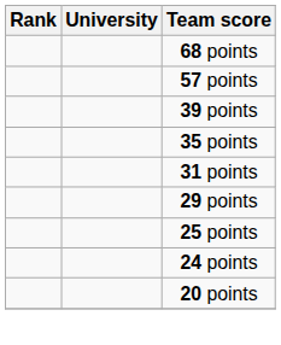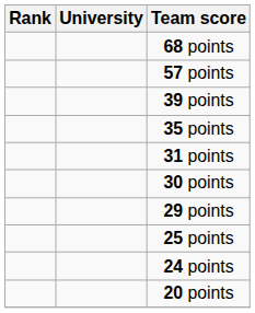 <table class="wikitable sortable" style=" text-align:center">
 <tr>
 <th>Rank</th>
 <th>University</th>
 <th>Team score</th>
 </tr>
 <tr>
 <td></td>
 <td></td>
 <td><strong>68</strong> points</td>
 </tr>
 <tr>
 <td></td>
 <td></td>
 <td><strong>57</strong> points</td>
 </tr>
 <tr>
 <td></td>
 <td></td>
 <td><strong>39</strong> points</td>
 </tr>
 <tr>
 <td></td>
 <td></td>
 <td><strong>35</strong> points</td>
 </tr>
 <tr>
 <td></td>
 <td></td>
 <td><strong>31</strong> points</td>
 </tr>
 <tr>
 <td></td>
 <td></td>
+<td><strong>30</strong> points</td>
+</tr>
+<tr>
+<td></td>
+<td></td>
 <td><strong>29</strong> points</td>
 </tr>
 <tr>
 <td></td>
 <td></td>
 <td><strong>25</strong> points</td>
 </tr>
 <tr>
 <td></td>
 <td></td>
 <td><strong>24</strong> points</td>
 </tr>
 <tr>
 <td></td>
 <td></td>
 <td><strong>20</strong> points</td>
 </tr>
 <tr>
 </tr>
 </table>
